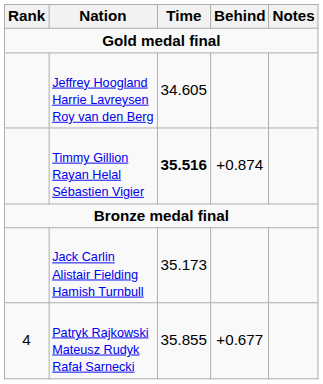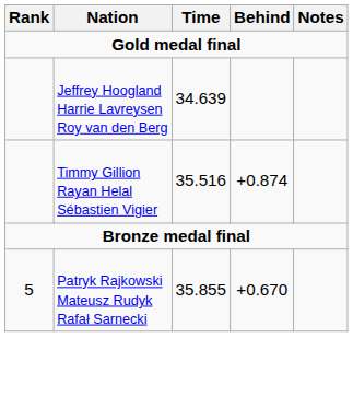 <table class="wikitable" style="text-align:center">
 <tr>
 <th>Rank</th>
 <th>Nation</th>
 <th>Time</th>
 <th>Behind</th>
 <th>Notes</th>
 </tr>
 <tr>
 <td colspan=5><strong>Gold medal final</strong></td>
 </tr>
 <tr>
 <td></td>
 <td align=left><br><small><a href='#'>Jeffrey Hoogland</a><br><a href='#'>Harrie Lavreysen</a><br><a href='#'>Roy van den Berg</a></small></td>
-<td>34.605</td>
+<td>34.639</td>
 <td></td>
 <td></td>
 </tr>
 <tr>
 <td></td>
 <td align=left><br><small><a href='#'>Timmy Gillion</a><br><a href='#'>Rayan Helal</a><br><a href='#'>Sébastien Vigier</a></small></td>
-<td><strong>35.516</strong></td>
+<td>35.516</td>
 <td>+0.874</td>
 <td></td>
 </tr>
 <tr>
 <td colspan=5><strong>Bronze medal final</strong></td>
 </tr>
 <tr>
-<td></td>
-<td align=left><br><small><a href='#'>Jack Carlin</a><br><a href='#'>Alistair Fielding</a><br><a href='#'>Hamish Turnbull</a></small></td>
-<td>35.173</td>
-<td></td>
-<td></td>
-</tr>
-<tr>
-<td>4</td>
+<td>5</td>
 <td align=left><small><br><a href='#'>Patryk Rajkowski</a><br><a href='#'>Mateusz Rudyk</a><br><a href='#'>Rafał Sarnecki</a></small></td>
 <td>35.855</td>
-<td>+0.677</td>
+<td>+0.670</td>
 <td></td>
 </tr>
 </table>
